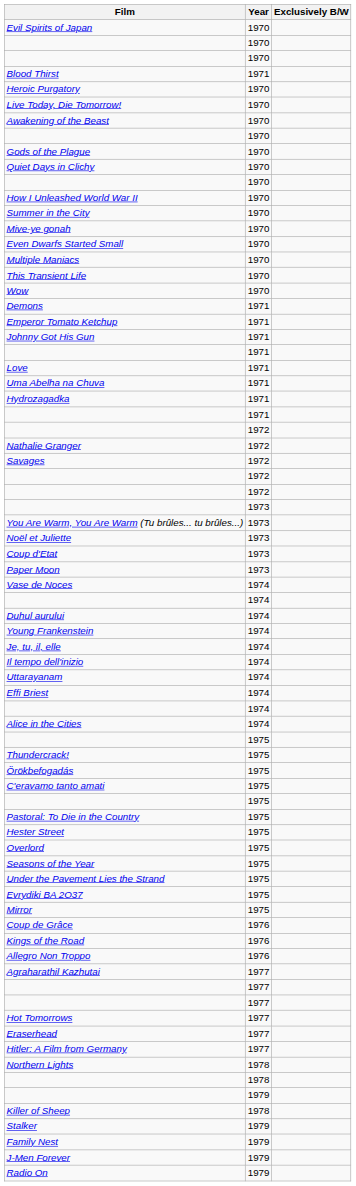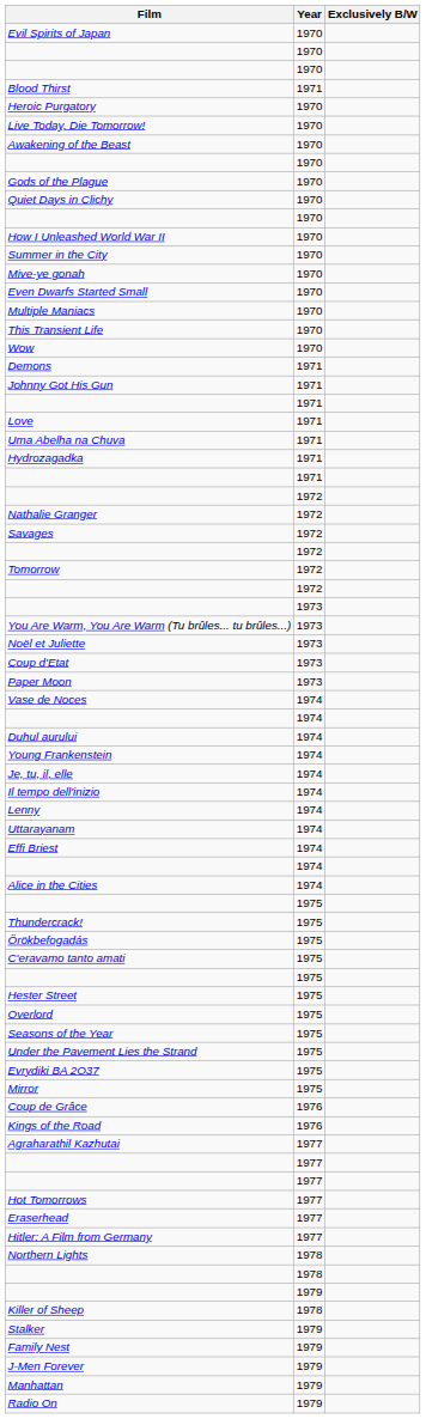 <table class="wikitable sortable">
 <tr>
 <th>Film</th>
 <th>Year</th>
 <th>Exclusively B/W</th>
 </tr>
 <tr>
 <td><em><a href='#'>Evil Spirits of Japan</a></em></td>
 <td>1970</td>
 <td></td>
 </tr>
 <tr>
 <td><em></em></td>
 <td>1970</td>
 <td></td>
 </tr>
 <tr>
 <td><em></em></td>
 <td>1970</td>
 <td></td>
 </tr>
 <tr>
 <td><em><a href='#'>Blood Thirst</a></em></td>
 <td>1971</td>
 <td></td>
 </tr>
 <tr>
 <td><em><a href='#'>Heroic Purgatory</a></em></td>
 <td>1970</td>
 <td></td>
 </tr>
 <tr>
 <td><em><a href='#'>Live Today, Die Tomorrow!</a></em></td>
 <td>1970</td>
 <td></td>
 </tr>
 <tr>
 <td><em><a href='#'>Awakening of the Beast</a></em></td>
 <td>1970</td>
 <td></td>
 </tr>
 <tr>
 <td><em></em></td>
 <td>1970</td>
 <td></td>
 </tr>
 <tr>
 <td><em><a href='#'>Gods of the Plague</a></em></td>
 <td>1970</td>
 <td></td>
 </tr>
 <tr>
 <td><em><a href='#'>Quiet Days in Clichy</a></em></td>
 <td>1970</td>
 <td></td>
 </tr>
 <tr>
 <td><em></em></td>
 <td>1970</td>
 <td></td>
 </tr>
 <tr>
 <td><em><a href='#'>How I Unleashed World War II</a></em></td>
 <td>1970</td>
 <td></td>
 </tr>
 <tr>
 <td><em><a href='#'>Summer in the City</a></em></td>
 <td>1970</td>
 <td></td>
 </tr>
 <tr>
 <td><em><a href='#'>Mive-ye gonah</a></em></td>
 <td>1970</td>
 <td></td>
 </tr>
 <tr>
 <td><em><a href='#'>Even Dwarfs Started Small</a></em></td>
 <td>1970</td>
 <td></td>
 </tr>
 <tr>
 <td><em><a href='#'>Multiple Maniacs</a></em></td>
 <td>1970</td>
 <td></td>
 </tr>
 <tr>
 <td><em><a href='#'>This Transient Life</a></em></td>
 <td>1970</td>
 <td></td>
 </tr>
 <tr>
 <td><em><a href='#'>Wow</a></em></td>
 <td>1970</td>
 <td></td>
 </tr>
 <tr>
 <td><em><a href='#'>Demons</a></em></td>
 <td>1971</td>
 <td></td>
 </tr>
 <tr>
-<td><em><a href='#'>Emperor Tomato Ketchup</a></em></td>
-<td>1971</td>
-<td></td>
-</tr>
-<tr>
 <td><em><a href='#'>Johnny Got His Gun</a></em></td>
 <td>1971</td>
 <td></td>
 </tr>
 <tr>
 <td><em></em></td>
 <td>1971</td>
 <td></td>
 </tr>
 <tr>
 <td><em><a href='#'>Love</a></em></td>
 <td>1971</td>
 <td></td>
 </tr>
 <tr>
 <td><em><a href='#'>Uma Abelha na Chuva</a></em></td>
 <td>1971</td>
 <td></td>
 </tr>
 <tr>
 <td><em><a href='#'>Hydrozagadka</a></em></td>
 <td>1971</td>
 <td></td>
 </tr>
 <tr>
 <td><em></em></td>
 <td>1971</td>
 <td></td>
 </tr>
 <tr>
 <td><em></em></td>
 <td>1972</td>
 <td></td>
 </tr>
 <tr>
 <td><em><a href='#'>Nathalie Granger</a></em></td>
 <td>1972</td>
 <td></td>
 </tr>
 <tr>
 <td><em><a href='#'>Savages</a></em></td>
 <td>1972</td>
 <td></td>
 </tr>
 <tr>
 <td><em></em></td>
+<td>1972</td>
+<td></td>
+</tr>
+<tr>
+<td><em><a href='#'>Tomorrow</a></em></td>
 <td>1972</td>
 <td></td>
 </tr>
 <tr>
 <td><em></em></td>
 <td>1972</td>
 <td></td>
 </tr>
 <tr>
 <td><em></em></td>
 <td>1973</td>
 <td></td>
 </tr>
 <tr>
 <td><em><a href='#'>You Are Warm, You Are Warm</a> (Tu brûles... tu brûles...)</em></td>
 <td>1973</td>
 <td></td>
 </tr>
 <tr>
 <td><em><a href='#'>Noël et Juliette</a></em></td>
 <td>1973</td>
 <td></td>
 </tr>
 <tr>
 <td><em><a href='#'>Coup d'Etat</a></em></td>
 <td>1973</td>
 <td></td>
 </tr>
 <tr>
 <td><em><a href='#'>Paper Moon</a></em></td>
 <td>1973</td>
 <td></td>
 </tr>
 <tr>
 <td><em><a href='#'>Vase de Noces</a></em></td>
 <td>1974</td>
 <td></td>
 </tr>
 <tr>
 <td><em></em></td>
 <td>1974</td>
 <td></td>
 </tr>
 <tr>
 <td><em><a href='#'>Duhul aurului</a></em></td>
 <td>1974</td>
 <td></td>
 </tr>
 <tr>
 <td><em><a href='#'>Young Frankenstein</a></em></td>
 <td>1974</td>
 <td></td>
 </tr>
 <tr>
 <td><em><a href='#'>Je, tu, il, elle</a></em></td>
 <td>1974</td>
 <td></td>
 </tr>
 <tr>
 <td><em><a href='#'>Il tempo dell'inizio</a></em></td>
 <td>1974</td>
 <td></td>
 </tr>
 <tr>
+<td><em><a href='#'>Lenny</a></em></td>
+<td>1974</td>
+<td></td>
+</tr>
+<tr>
 <td><em><a href='#'>Uttarayanam</a></em></td>
 <td>1974</td>
 <td></td>
 </tr>
 <tr>
 <td><em><a href='#'>Effi Briest</a></em></td>
 <td>1974</td>
 <td></td>
 </tr>
 <tr>
 <td><em></em></td>
 <td>1974</td>
 <td></td>
 </tr>
 <tr>
 <td><em><a href='#'>Alice in the Cities</a></em></td>
 <td>1974</td>
 <td></td>
 </tr>
 <tr>
 <td><em></em></td>
 <td>1975</td>
 <td></td>
 </tr>
 <tr>
 <td><em><a href='#'>Thundercrack!</a></em></td>
 <td>1975</td>
 <td></td>
 </tr>
 <tr>
 <td><em><a href='#'>Örökbefogadás</a></em></td>
 <td>1975</td>
 <td></td>
 </tr>
 <tr>
 <td><em><a href='#'>C'eravamo tanto amati</a></em></td>
 <td>1975</td>
 <td></td>
 </tr>
 <tr>
 <td><em></em></td>
 <td>1975</td>
 <td></td>
 </tr>
 <tr>
-<td><em><a href='#'>Pastoral: To Die in the Country</a></em></td>
-<td>1975</td>
-<td></td>
-</tr>
-<tr>
 <td><em><a href='#'>Hester Street</a></em></td>
 <td>1975</td>
 <td></td>
 </tr>
 <tr>
 <td><em><a href='#'>Overlord</a></em></td>
 <td>1975</td>
 <td></td>
 </tr>
 <tr>
 <td><em><a href='#'>Seasons of the Year</a></em></td>
 <td>1975</td>
 <td></td>
 </tr>
 <tr>
 <td><em><a href='#'>Under the Pavement Lies the Strand</a></em></td>
 <td>1975</td>
 <td></td>
 </tr>
 <tr>
 <td><em><a href='#'>Evrydiki BA 2O37</a></em></td>
 <td>1975</td>
 <td></td>
 </tr>
 <tr>
 <td><em><a href='#'>Mirror</a></em></td>
 <td>1975</td>
 <td></td>
 </tr>
 <tr>
 <td><em><a href='#'>Coup de Grâce</a></em></td>
 <td>1976</td>
 <td></td>
 </tr>
 <tr>
 <td><em><a href='#'>Kings of the Road</a></em></td>
-<td>1976</td>
-<td></td>
-</tr>
-<tr>
-<td><em><a href='#'>Allegro Non Troppo</a></em></td>
 <td>1976</td>
 <td></td>
 </tr>
 <tr>
 <td><em><a href='#'>Agraharathil Kazhutai</a></em></td>
 <td>1977</td>
 <td></td>
 </tr>
 <tr>
 <td><em></em></td>
 <td>1977</td>
 <td></td>
 </tr>
 <tr>
 <td><em></em></td>
 <td>1977</td>
 <td></td>
 </tr>
 <tr>
 <td><em><a href='#'>Hot Tomorrows</a></em></td>
 <td>1977</td>
 <td></td>
 </tr>
 <tr>
 <td><em><a href='#'>Eraserhead</a></em></td>
 <td>1977</td>
 <td></td>
 </tr>
 <tr>
 <td><em><a href='#'>Hitler: A Film from Germany</a></em></td>
 <td>1977</td>
 <td></td>
 </tr>
 <tr>
 <td><em><a href='#'>Northern Lights</a></em></td>
 <td>1978</td>
 <td></td>
 </tr>
 <tr>
 <td><em></em></td>
 <td>1978</td>
 <td></td>
 </tr>
 <tr>
 <td><em></em></td>
 <td>1979</td>
 <td></td>
 </tr>
 <tr>
 <td><em><a href='#'>Killer of Sheep</a></em></td>
 <td>1978</td>
 <td></td>
 </tr>
 <tr>
 <td><em><a href='#'>Stalker</a></em></td>
 <td>1979</td>
 <td></td>
 </tr>
 <tr>
 <td><em><a href='#'>Family Nest</a></em></td>
 <td>1979</td>
 <td></td>
 </tr>
 <tr>
 <td><em><a href='#'>J-Men Forever</a></em></td>
 <td>1979</td>
 <td></td>
 </tr>
 <tr>
+<td><em><a href='#'>Manhattan</a></em></td>
+<td>1979</td>
+<td></td>
+</tr>
+<tr>
 <td><em><a href='#'>Radio On</a></em></td>
 <td>1979</td>
 <td></td>
 </tr>
 </table>
